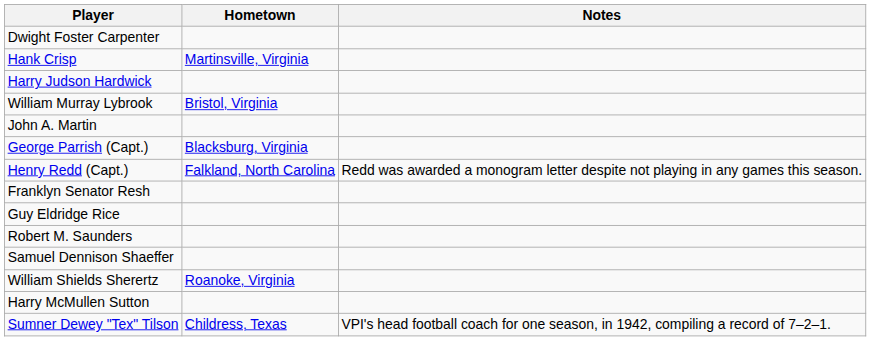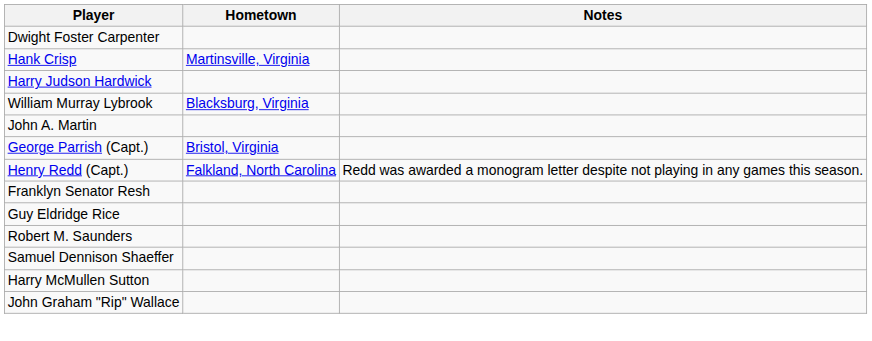 <table class="wikitable" border="1">
 <tr ;>
 <th>Player</th>
 <th>Hometown</th>
 <th>Notes</th>
 </tr>
 <tr>
 <td>Dwight Foster Carpenter</td>
 <td></td>
 <td></td>
 </tr>
 <tr>
 <td><a href='#'>Hank Crisp</a></td>
 <td><a href='#'>Martinsville, Virginia</a></td>
 <td></td>
 </tr>
 <tr>
 <td><a href='#'>Harry Judson Hardwick</a></td>
 <td></td>
 <td></td>
 </tr>
 <tr>
 <td>William Murray Lybrook</td>
-<td><a href='#'>Bristol, Virginia</a></td>
+<td><a href='#'>Blacksburg, Virginia</a></td>
 <td></td>
 </tr>
 <tr>
 <td>John A. Martin</td>
 <td></td>
 <td></td>
 </tr>
 <tr>
 <td><a href='#'>George Parrish</a> (Capt.)</td>
-<td><a href='#'>Blacksburg, Virginia</a></td>
+<td><a href='#'>Bristol, Virginia</a></td>
 <td></td>
 </tr>
 <tr>
 <td><a href='#'>Henry Redd</a> (Capt.)</td>
 <td><a href='#'>Falkland, North Carolina</a></td>
 <td>Redd was awarded a monogram letter despite not playing in any games this season.</td>
 </tr>
 <tr>
 <td>Franklyn Senator Resh</td>
 <td></td>
 <td></td>
 </tr>
 <tr>
 <td>Guy Eldridge Rice</td>
 <td></td>
 <td></td>
 </tr>
 <tr>
 <td>Robert M. Saunders</td>
 <td></td>
 <td></td>
 </tr>
 <tr>
 <td>Samuel Dennison Shaeffer</td>
 <td></td>
 <td></td>
 </tr>
 <tr>
-<td>William Shields Sherertz</td>
-<td><a href='#'>Roanoke, Virginia</a></td>
-<td></td>
-</tr>
-<tr>
 <td>Harry McMullen Sutton</td>
 <td></td>
 <td></td>
 </tr>
 <tr>
-<td><a href='#'>Sumner Dewey "Tex" Tilson</a></td>
-<td><a href='#'>Childress, Texas</a></td>
-<td>VPI's head football coach for one season, in 1942, compiling a record of 7–2–1.</td>
+<td>John Graham "Rip" Wallace</td>
+<td></td>
+<td></td>
 </tr>
 </table>
